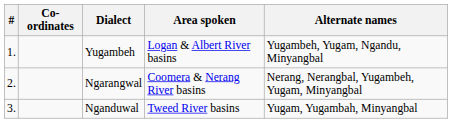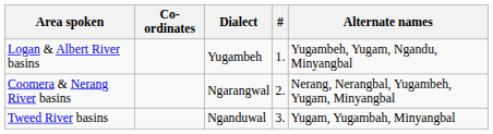 <table class="wikitable">
 <tr>
-<th>#</th>
+<th>Area spoken</th>
 <th>Co-ordinates</th>
 <th>Dialect</th>
-<th>Area spoken</th>
+<th>#</th>
 <th>Alternate names</th>
 </tr>
 <tr>
-<td>1.</td>
+<td><a href='#'>Logan</a> & <a href='#'>Albert River</a> basins</td>
 <td></td>
 <td>Yugambeh</td>
-<td><a href='#'>Logan</a> & <a href='#'>Albert River</a> basins</td>
+<td>1.</td>
 <td>Yugambeh, Yugam, Ngandu, Minyangbal</td>
 </tr>
 <tr>
-<td>2.</td>
+<td><a href='#'>Coomera</a> & <a href='#'>Nerang River</a> basins</td>
 <td></td>
 <td>Ngarangwal</td>
-<td><a href='#'>Coomera</a> & <a href='#'>Nerang River</a> basins</td>
+<td>2.</td>
 <td>Nerang, Nerangbal, Yugambeh, Yugam, Minyangbal</td>
 </tr>
 <tr>
-<td>3.</td>
+<td><a href='#'>Tweed River</a> basins</td>
 <td></td>
 <td>Nganduwal</td>
-<td><a href='#'>Tweed River</a> basins</td>
+<td>3.</td>
 <td>Yugam, Yugambah, Minyangbal</td>
 </tr>
 </table>
